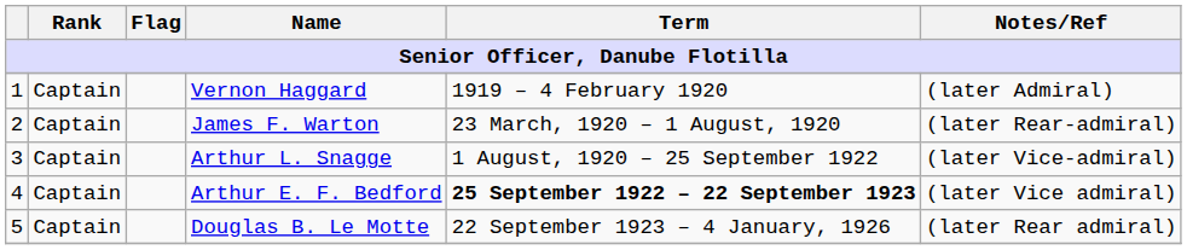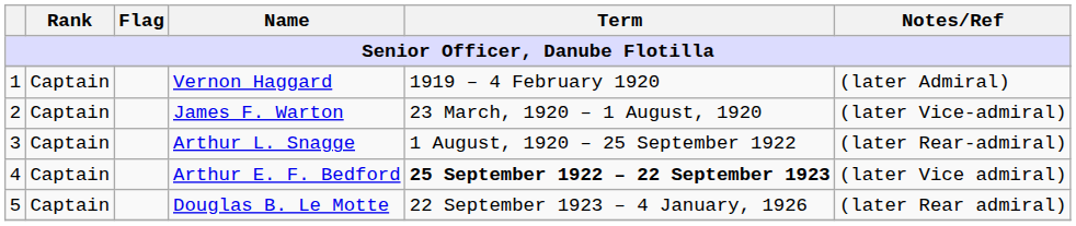 <table class="wikitable">
 <tr>
 <th></th>
 <th>Rank</th>
 <th>Flag</th>
 <th>Name</th>
 <th>Term</th>
 <th>Notes/Ref</th>
 </tr>
 <tr>
 <td colspan="6" align="center" style="background:#dcdcfe;"><strong>Senior Officer, Danube Flotilla</strong></td>
 </tr>
 <tr>
 </tr>
 <tr>
 <td>1</td>
 <td>Captain</td>
 <td></td>
 <td><a href='#'>Vernon Haggard</a></td>
 <td>1919 – 4 February 1920</td>
 <td> (later Admiral)</td>
 </tr>
 <tr>
 <td>2</td>
 <td>Captain</td>
 <td></td>
 <td><a href='#'>James F. Warton</a></td>
 <td>23 March, 1920 – 1 August, 1920</td>
-<td> (later Rear-admiral)</td>
+<td> (later Vice-admiral)</td>
 </tr>
 <tr>
 <td>3</td>
 <td>Captain</td>
 <td></td>
 <td><a href='#'>Arthur L. Snagge</a></td>
 <td>1 August, 1920 – 25 September 1922</td>
-<td> (later Vice-admiral)</td>
+<td> (later Rear-admiral)</td>
 </tr>
 <tr>
 <td>4</td>
 <td>Captain</td>
 <td></td>
 <td><a href='#'>Arthur E. F. Bedford</a></td>
 <td><strong>25 September 1922 – 22 September 1923</strong></td>
 <td> (later Vice admiral)</td>
 </tr>
 <tr>
 <td>5</td>
 <td>Captain</td>
 <td></td>
 <td><a href='#'>Douglas B. Le Motte</a></td>
 <td>22 September 1923 – 4 January, 1926</td>
 <td> (later Rear admiral)</td>
 </tr>
 <tr>
 </tr>
 </table>
